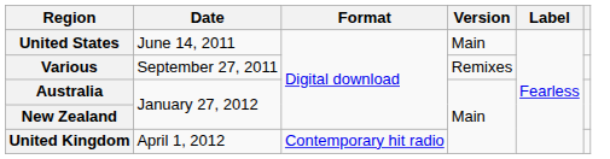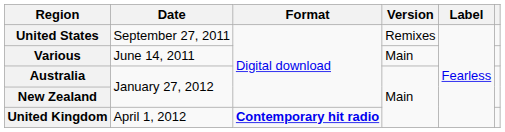 <table class="wikitable plainrowheaders">
 <tr>
 <th scope="col">Region</th>
 <th scope="col">Date</th>
 <th scope="col">Format</th>
 <th scope="col">Version</th>
 <th scope="col">Label</th>
 <th scope="col"></th>
 </tr>
 <tr>
 <th scope="row">United States</th>
-<td>June 14, 2011</td>
+<td>September 27, 2011</td>
 <td rowspan="4"><a href='#'>Digital download</a></td>
-<td>Main</td>
+<td>Remixes</td>
 <td rowspan="5"><a href='#'>Fearless</a></td>
 <td align="center"></td>
 </tr>
 <tr>
 <th scope="row">Various</th>
-<td>September 27, 2011</td>
-<td>Remixes</td>
+<td>June 14, 2011</td>
+<td>Main</td>
 <td align="center"></td>
 </tr>
 <tr>
 <th scope="row">Australia</th>
 <td rowspan="2">January 27, 2012</td>
 <td rowspan="3">Main</td>
 <td align="center" rowspan="2"></td>
 </tr>
 <tr>
 <th scope="row">New Zealand</th>
 </tr>
 <tr>
 <th scope="row">United Kingdom</th>
 <td>April 1, 2012</td>
-<td><a href='#'>Contemporary hit radio</a></td>
+<td><strong><a href='#'>Contemporary hit radio</a></strong></td>
 <td align="center"></td>
 </tr>
 </table>
